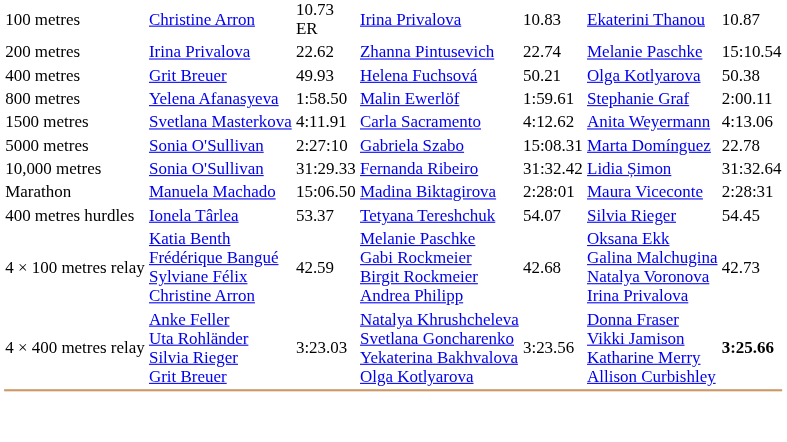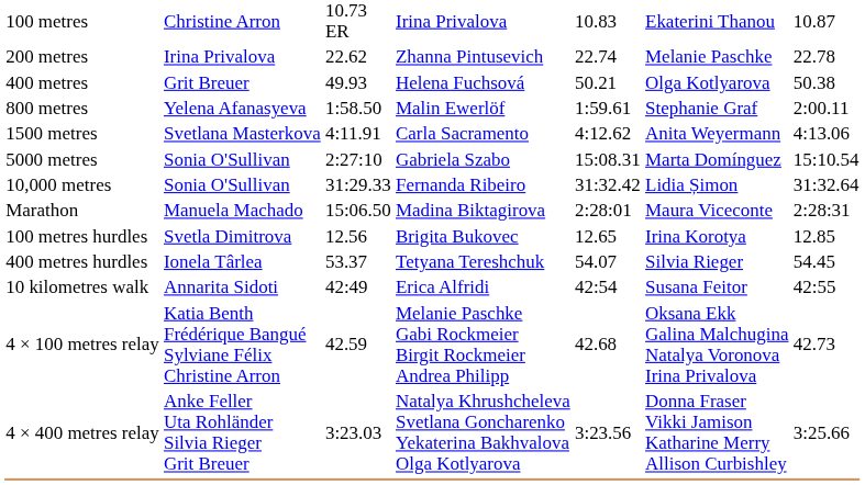 <table>
 <tr>
 <td>100 metres<br></td>
 <td><a href='#'>Christine Arron</a><br></td>
 <td>10.73<br>ER</td>
 <td><a href='#'>Irina Privalova</a><br></td>
 <td>10.83</td>
 <td><a href='#'>Ekaterini Thanou</a><br></td>
 <td>10.87</td>
 </tr>
 <tr>
 <td>200 metres<br></td>
 <td><a href='#'>Irina Privalova</a><br></td>
 <td>22.62</td>
 <td><a href='#'>Zhanna Pintusevich</a><br></td>
 <td>22.74</td>
 <td><a href='#'>Melanie Paschke</a><br></td>
-<td>15:10.54</td>
+<td>22.78</td>
 </tr>
 <tr>
 <td>400 metres<br></td>
 <td><a href='#'>Grit Breuer</a><br></td>
 <td>49.93</td>
 <td><a href='#'>Helena Fuchsová</a><br></td>
 <td>50.21</td>
 <td><a href='#'>Olga Kotlyarova</a><br></td>
 <td>50.38</td>
 </tr>
 <tr>
 <td>800 metres<br></td>
 <td><a href='#'>Yelena Afanasyeva</a><br></td>
 <td>1:58.50</td>
 <td><a href='#'>Malin Ewerlöf</a><br></td>
 <td>1:59.61</td>
 <td><a href='#'>Stephanie Graf</a><br></td>
 <td>2:00.11</td>
 </tr>
 <tr>
 <td>1500 metres<br></td>
 <td><a href='#'>Svetlana Masterkova</a><br></td>
 <td>4:11.91</td>
 <td><a href='#'>Carla Sacramento</a><br></td>
 <td>4:12.62</td>
 <td><a href='#'>Anita Weyermann</a><br></td>
 <td>4:13.06</td>
 </tr>
 <tr>
 <td>5000 metres<br></td>
 <td><a href='#'>Sonia O'Sullivan</a><br></td>
 <td>2:27:10</td>
 <td><a href='#'>Gabriela Szabo</a><br></td>
 <td>15:08.31</td>
 <td><a href='#'>Marta Domínguez</a><br></td>
-<td>22.78</td>
+<td>15:10.54</td>
 </tr>
 <tr>
 <td>10,000 metres<br></td>
 <td><a href='#'>Sonia O'Sullivan</a><br></td>
 <td>31:29.33</td>
 <td><a href='#'>Fernanda Ribeiro</a><br></td>
 <td>31:32.42</td>
 <td><a href='#'>Lidia Șimon</a><br></td>
 <td>31:32.64</td>
 </tr>
 <tr>
 <td>Marathon<br></td>
 <td><a href='#'>Manuela Machado</a><br></td>
 <td>15:06.50</td>
 <td><a href='#'>Madina Biktagirova</a><br></td>
 <td>2:28:01</td>
 <td><a href='#'>Maura Viceconte</a><br></td>
 <td>2:28:31</td>
 </tr>
 <tr>
+<td>100 metres hurdles<br></td>
+<td><a href='#'>Svetla Dimitrova</a><br></td>
+<td>12.56</td>
+<td><a href='#'>Brigita Bukovec</a><br></td>
+<td>12.65</td>
+<td><a href='#'>Irina Korotya</a><br></td>
+<td>12.85</td>
+</tr>
+<tr>
 <td>400 metres hurdles<br></td>
 <td><a href='#'>Ionela Târlea</a><br></td>
 <td>53.37</td>
 <td><a href='#'>Tetyana Tereshchuk</a><br></td>
 <td>54.07</td>
 <td><a href='#'>Silvia Rieger</a><br></td>
 <td>54.45</td>
+</tr>
+<tr>
+<td>10 kilometres walk<br></td>
+<td><a href='#'>Annarita Sidoti</a><br></td>
+<td>42:49</td>
+<td><a href='#'>Erica Alfridi</a><br></td>
+<td>42:54</td>
+<td><a href='#'>Susana Feitor</a><br></td>
+<td>42:55</td>
 </tr>
 <tr>
 <td>4 × 100 metres relay<br></td>
 <td><a href='#'>Katia Benth</a><br><a href='#'>Frédérique Bangué</a> <br><a href='#'>Sylviane Félix</a> <br><a href='#'>Christine Arron</a> <br></td>
 <td>42.59</td>
 <td><a href='#'>Melanie Paschke</a> <br><a href='#'>Gabi Rockmeier</a> <br><a href='#'>Birgit Rockmeier</a><br><a href='#'>Andrea Philipp</a> <br></td>
 <td>42.68</td>
 <td><a href='#'>Oksana Ekk</a> <br><a href='#'>Galina Malchugina</a> <br><a href='#'>Natalya Voronova</a> <br><a href='#'>Irina Privalova</a><br></td>
 <td>42.73</td>
 </tr>
 <tr>
 <td>4 × 400 metres relay<br></td>
 <td><a href='#'>Anke Feller</a> <br><a href='#'>Uta Rohländer</a> <br><a href='#'>Silvia Rieger</a> <br><a href='#'>Grit Breuer</a><br> </td>
 <td>3:23.03</td>
 <td><a href='#'>Natalya Khrushcheleva</a> <br><a href='#'>Svetlana Goncharenko</a> <br><a href='#'>Yekaterina Bakhvalova</a> <br><a href='#'>Olga Kotlyarova</a> <br></td>
 <td>3:23.56</td>
 <td><a href='#'>Donna Fraser</a> <br><a href='#'>Vikki Jamison</a> <br><a href='#'>Katharine Merry</a> <br><a href='#'>Allison Curbishley</a> <br></td>
-<td><strong>3:25.66</strong></td>
+<td>3:25.66</td>
 </tr>
 <tr bgcolor= CC9966>
 <td colspan=7></td>
 </tr>
 </table>
